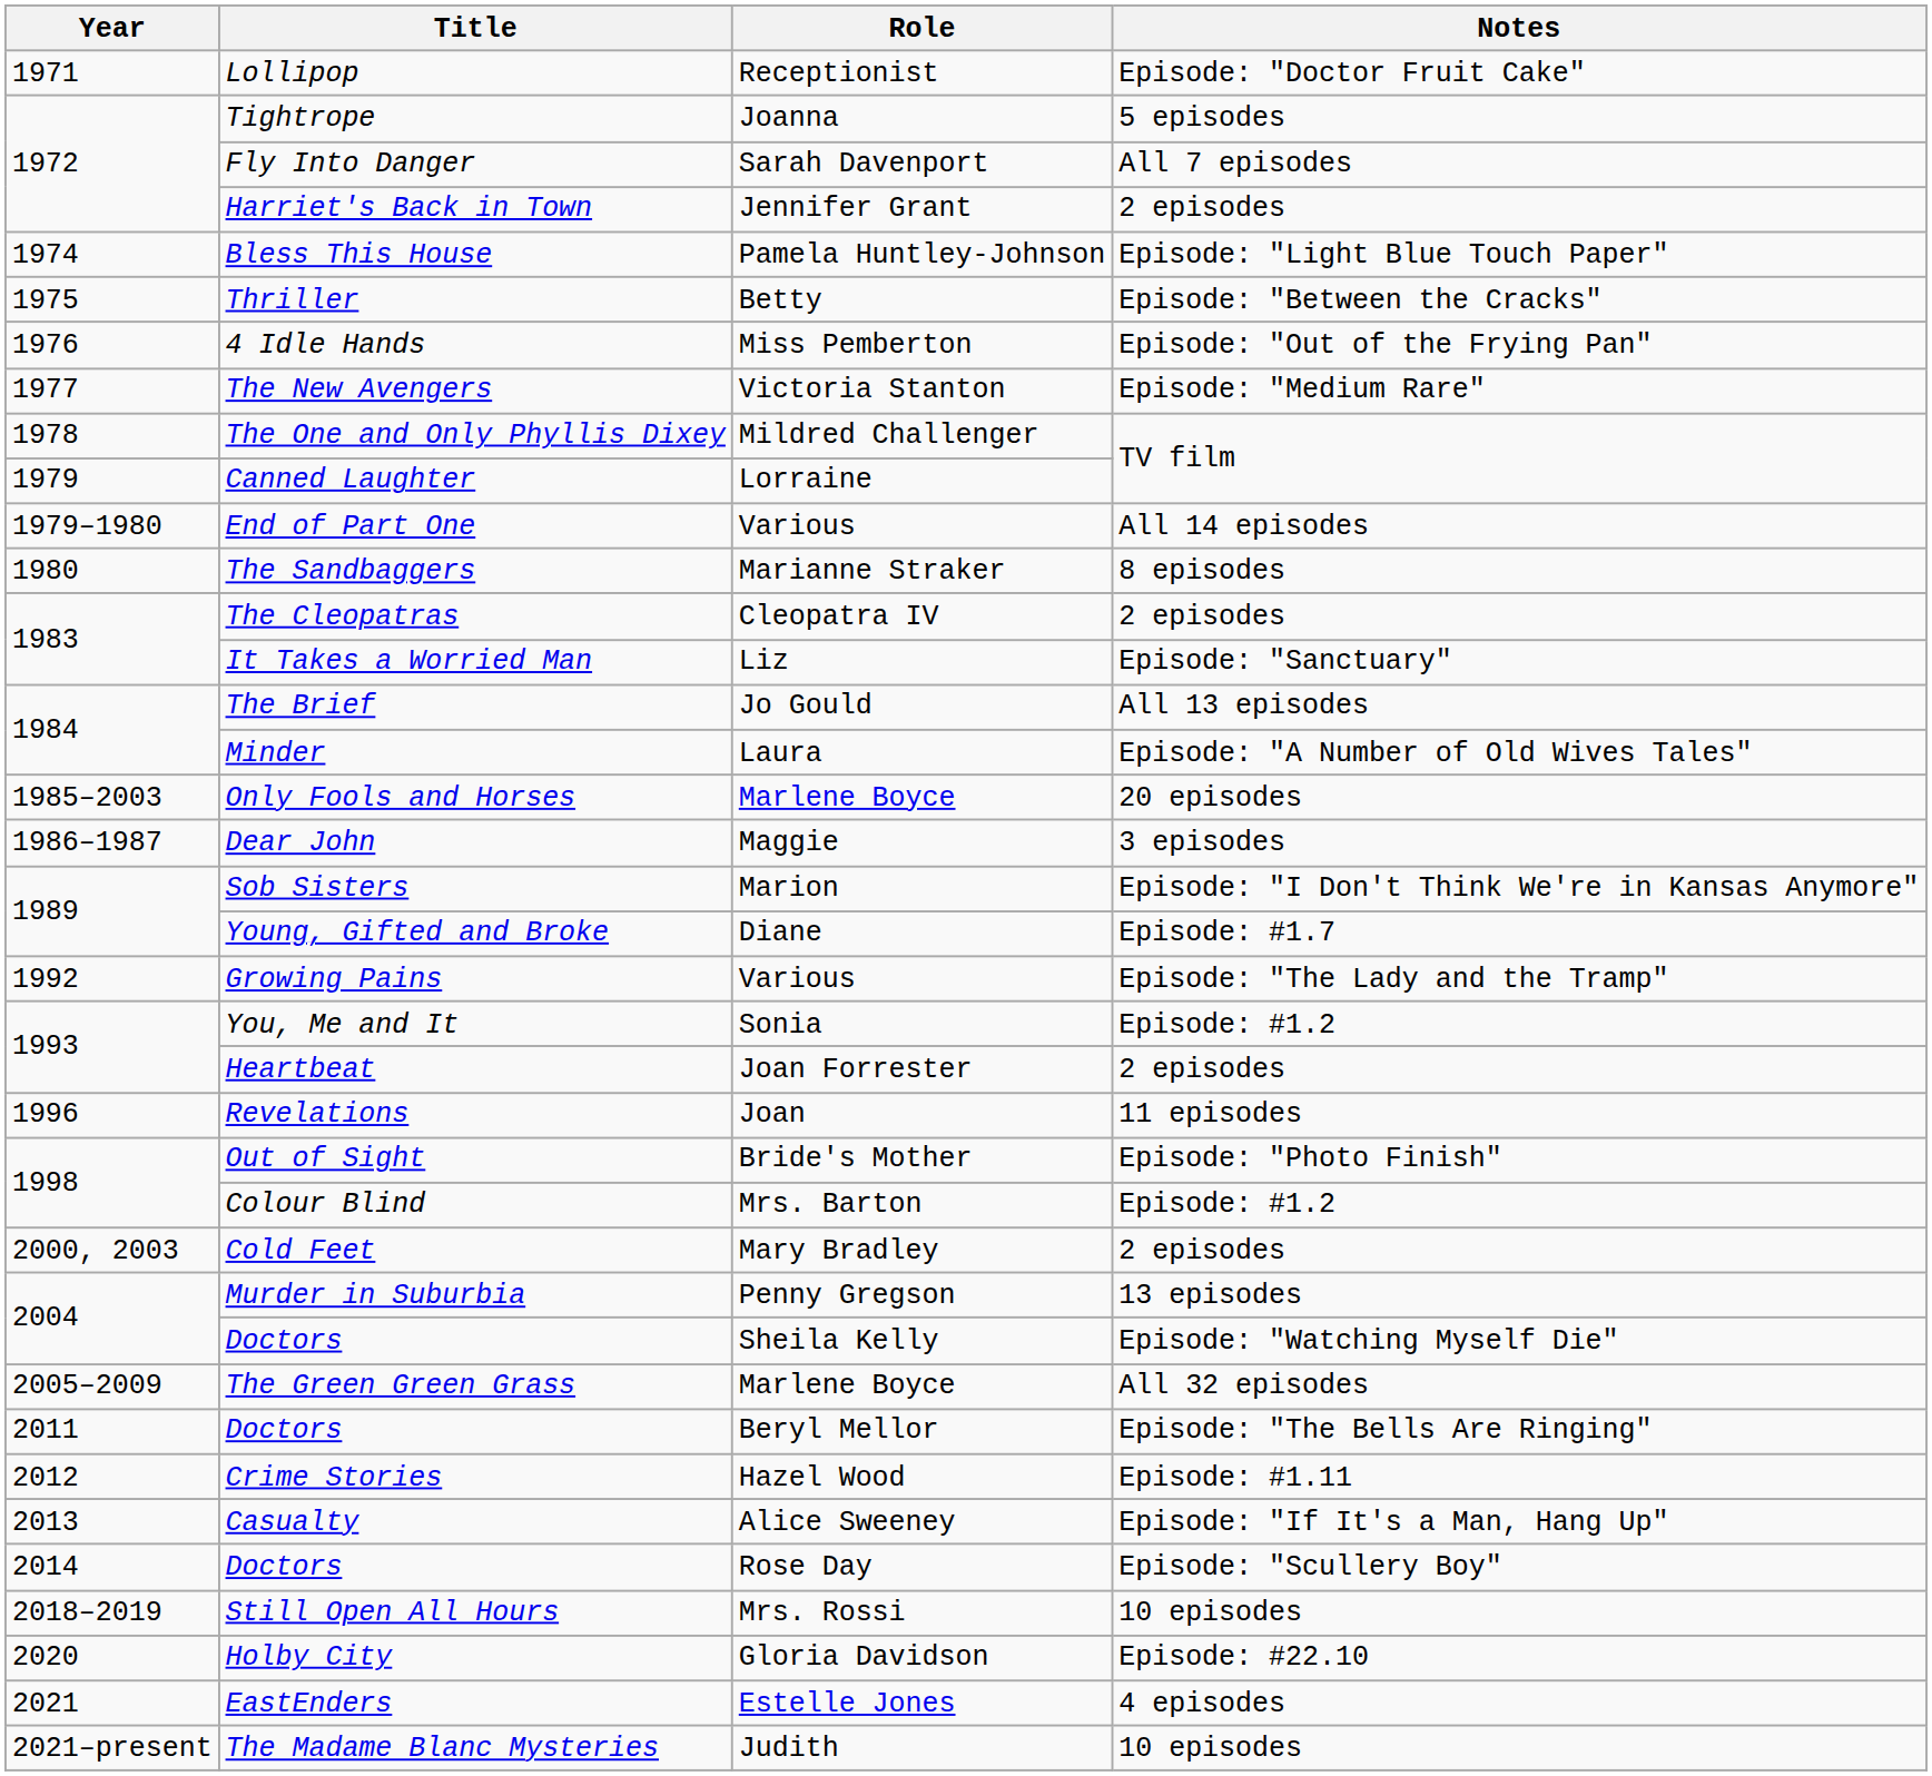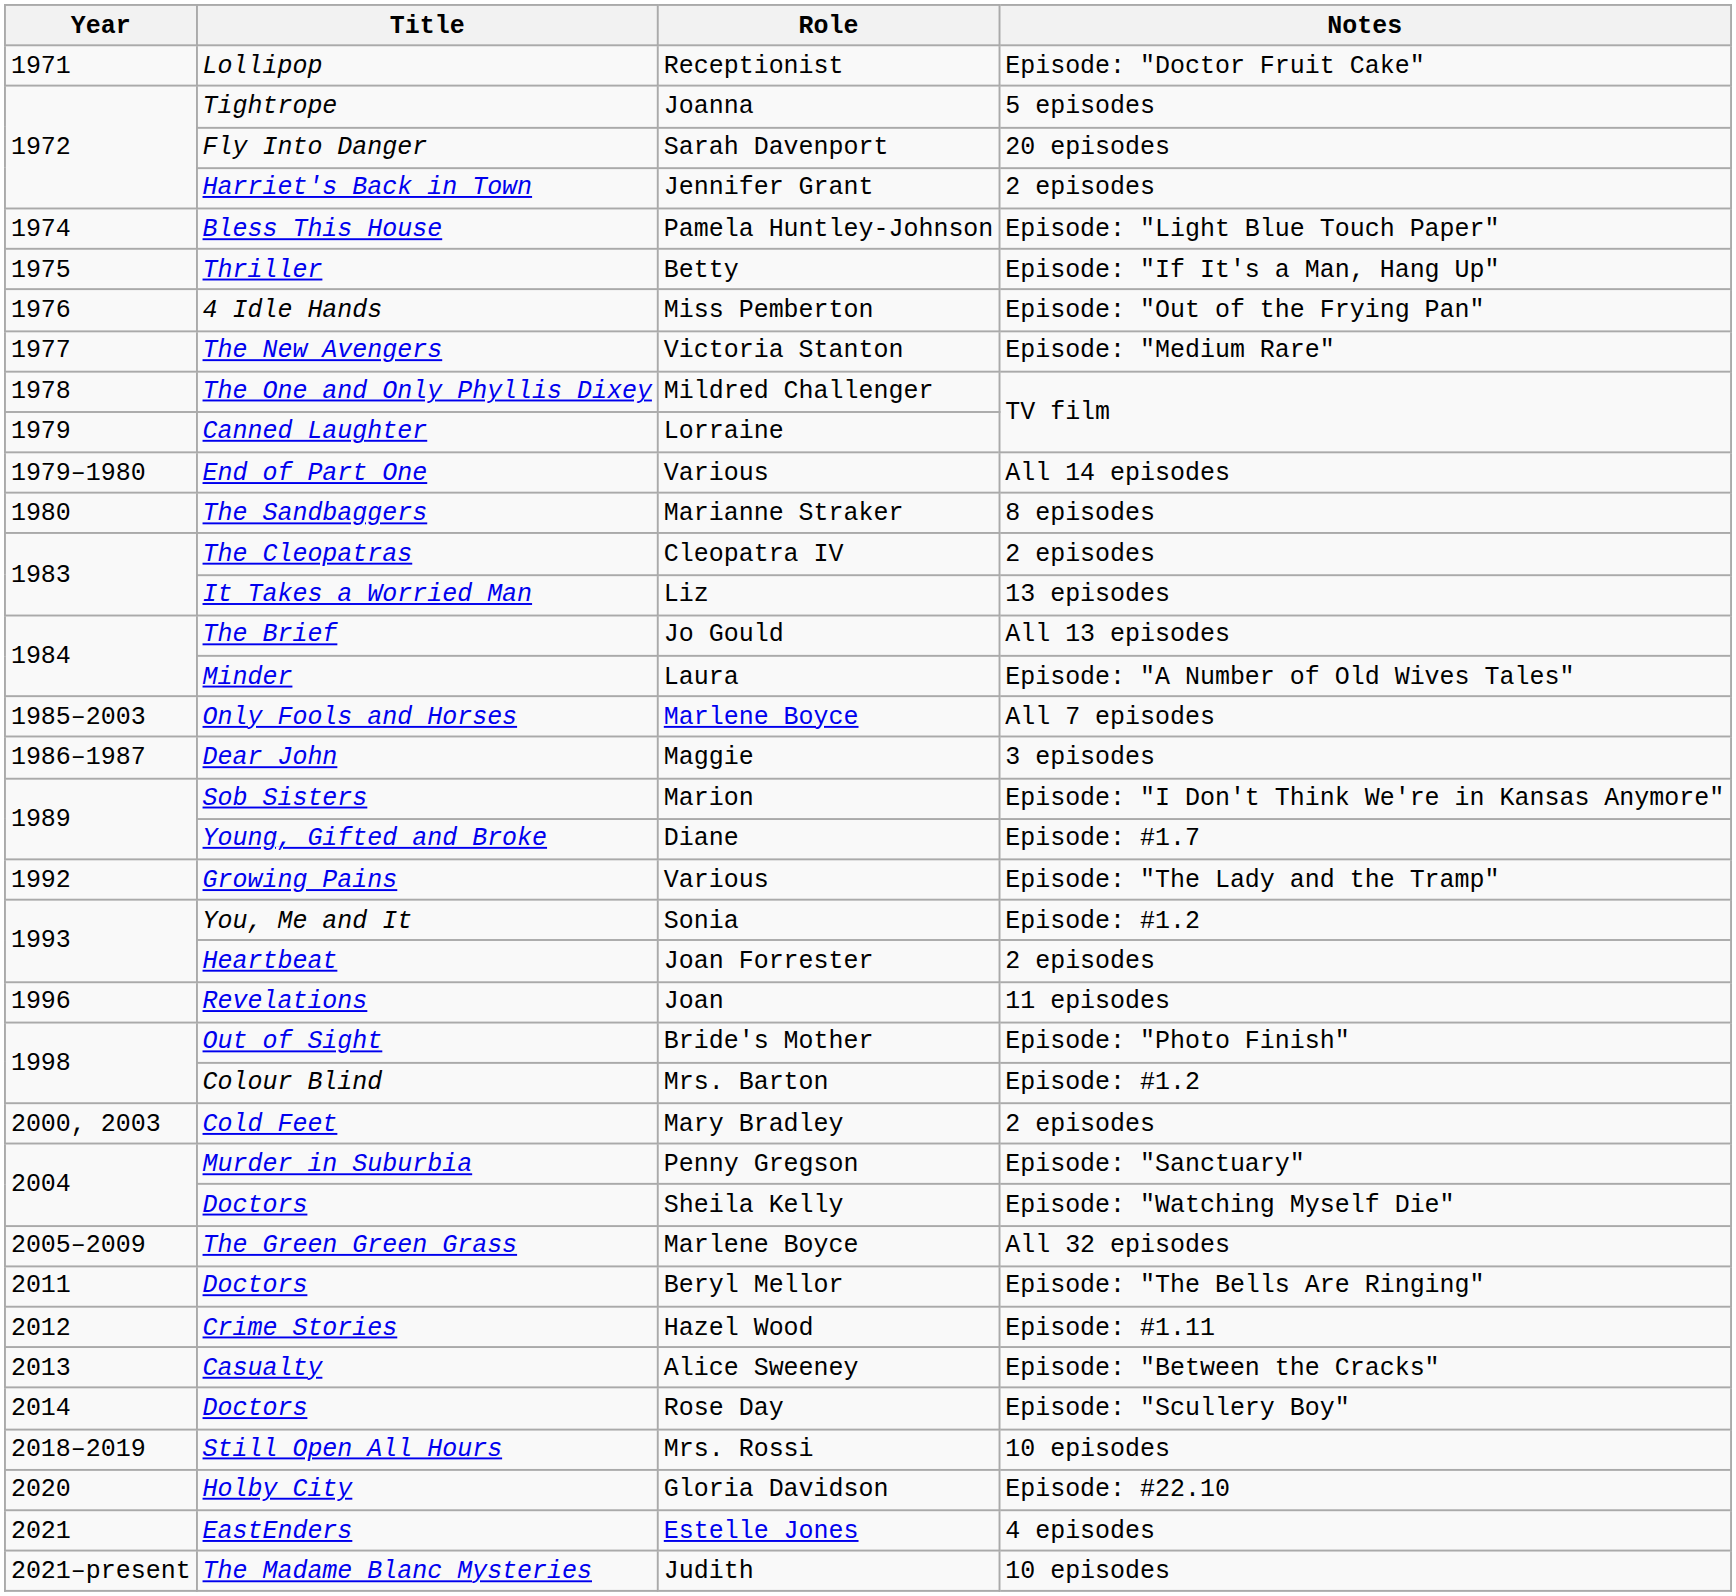 <table class="wikitable">
 <tr>
 <th>Year</th>
 <th>Title</th>
 <th>Role</th>
 <th>Notes</th>
 </tr>
 <tr>
 <td>1971</td>
 <td><em>Lollipop</em></td>
 <td>Receptionist</td>
 <td>Episode: "Doctor Fruit Cake"</td>
 </tr>
 <tr>
 <td rowspan="3">1972</td>
 <td><em>Tightrope</em></td>
 <td>Joanna</td>
 <td>5 episodes</td>
 </tr>
 <tr>
 <td><em>Fly Into Danger</em></td>
 <td>Sarah Davenport</td>
-<td>All 7 episodes</td>
+<td>20 episodes</td>
 </tr>
 <tr>
 <td><em><a href='#'>Harriet's Back in Town</a></em></td>
 <td>Jennifer Grant</td>
 <td>2 episodes</td>
 </tr>
 <tr>
 <td>1974</td>
 <td><em><a href='#'>Bless This House</a></em></td>
 <td>Pamela Huntley-Johnson</td>
 <td>Episode: "Light Blue Touch Paper"</td>
 </tr>
 <tr>
 <td>1975</td>
 <td><em><a href='#'>Thriller</a></em></td>
 <td>Betty</td>
-<td>Episode: "Between the Cracks"</td>
+<td>Episode: "If It's a Man, Hang Up"</td>
 </tr>
 <tr>
 <td>1976</td>
 <td><em>4 Idle Hands</em></td>
 <td>Miss Pemberton</td>
 <td>Episode: "Out of the Frying Pan"</td>
 </tr>
 <tr>
 <td>1977</td>
 <td><em><a href='#'>The New Avengers</a></em></td>
 <td>Victoria Stanton</td>
 <td>Episode: "Medium Rare"</td>
 </tr>
 <tr>
 <td>1978</td>
 <td><em><a href='#'>The One and Only Phyllis Dixey</a></em></td>
 <td>Mildred Challenger</td>
 <td rowspan="2">TV film</td>
 </tr>
 <tr>
 <td>1979</td>
 <td><em><a href='#'>Canned Laughter</a></em></td>
 <td>Lorraine</td>
 </tr>
 <tr>
 <td>1979–1980</td>
 <td><em><a href='#'>End of Part One</a></em></td>
 <td>Various</td>
 <td>All 14 episodes</td>
 </tr>
 <tr>
 <td>1980</td>
 <td><em><a href='#'>The Sandbaggers</a></em></td>
 <td>Marianne Straker</td>
 <td>8 episodes</td>
 </tr>
 <tr>
 <td rowspan="2">1983</td>
 <td><em><a href='#'>The Cleopatras</a></em></td>
 <td>Cleopatra IV</td>
 <td>2 episodes</td>
 </tr>
 <tr>
 <td><em><a href='#'>It Takes a Worried Man</a></em></td>
 <td>Liz</td>
-<td>Episode: "Sanctuary"</td>
+<td>13 episodes</td>
 </tr>
 <tr>
 <td rowspan="2">1984</td>
 <td><em><a href='#'>The Brief</a></em></td>
 <td>Jo Gould</td>
 <td>All 13 episodes</td>
 </tr>
 <tr>
 <td><em><a href='#'>Minder</a></em></td>
 <td>Laura</td>
 <td>Episode: "A Number of Old Wives Tales"</td>
 </tr>
 <tr>
 <td>1985–2003</td>
 <td><em><a href='#'>Only Fools and Horses</a></em></td>
 <td><a href='#'>Marlene Boyce</a></td>
-<td>20 episodes</td>
+<td>All 7 episodes</td>
 </tr>
 <tr>
 <td>1986–1987</td>
 <td><em><a href='#'>Dear John</a></em></td>
 <td>Maggie</td>
 <td>3 episodes</td>
 </tr>
 <tr>
 <td rowspan="2">1989</td>
 <td><em><a href='#'>Sob Sisters</a></em></td>
 <td>Marion</td>
 <td>Episode: "I Don't Think We're in Kansas Anymore"</td>
 </tr>
 <tr>
 <td><em><a href='#'>Young, Gifted and Broke</a></em></td>
 <td>Diane</td>
 <td>Episode: #1.7</td>
 </tr>
 <tr>
 <td>1992</td>
 <td><em><a href='#'>Growing Pains</a></em></td>
 <td>Various</td>
 <td>Episode: "The Lady and the Tramp"</td>
 </tr>
 <tr>
 <td rowspan="2">1993</td>
 <td><em>You, Me and It</em></td>
 <td>Sonia</td>
 <td>Episode: #1.2</td>
 </tr>
 <tr>
 <td><em><a href='#'>Heartbeat</a></em></td>
 <td>Joan Forrester</td>
 <td>2 episodes</td>
 </tr>
 <tr>
 <td>1996</td>
 <td><em><a href='#'>Revelations</a></em></td>
 <td>Joan</td>
 <td>11 episodes</td>
 </tr>
 <tr>
 <td rowspan="2">1998</td>
 <td><em><a href='#'>Out of Sight</a></em></td>
 <td>Bride's Mother</td>
 <td>Episode: "Photo Finish"</td>
 </tr>
 <tr>
 <td><em>Colour Blind</em></td>
 <td>Mrs. Barton</td>
 <td>Episode: #1.2</td>
 </tr>
 <tr>
 <td>2000, 2003</td>
 <td><em><a href='#'>Cold Feet</a></em></td>
 <td>Mary Bradley</td>
 <td>2 episodes</td>
 </tr>
 <tr>
 <td rowspan="2">2004</td>
 <td><em><a href='#'>Murder in Suburbia</a></em></td>
 <td>Penny Gregson</td>
-<td>13 episodes</td>
+<td>Episode: "Sanctuary"</td>
 </tr>
 <tr>
 <td><em><a href='#'>Doctors</a></em></td>
 <td>Sheila Kelly</td>
 <td>Episode: "Watching Myself Die"</td>
 </tr>
 <tr>
 <td>2005–2009</td>
 <td><em><a href='#'>The Green Green Grass</a></em></td>
 <td>Marlene Boyce</td>
 <td>All 32 episodes</td>
 </tr>
 <tr>
 <td>2011</td>
 <td><em><a href='#'>Doctors</a></em></td>
 <td>Beryl Mellor</td>
 <td>Episode: "The Bells Are Ringing"</td>
 </tr>
 <tr>
 <td>2012</td>
 <td><em><a href='#'>Crime Stories</a></em></td>
 <td>Hazel Wood</td>
 <td>Episode: #1.11</td>
 </tr>
 <tr>
 <td>2013</td>
 <td><em><a href='#'>Casualty</a></em></td>
 <td>Alice Sweeney</td>
-<td>Episode: "If It's a Man, Hang Up"</td>
+<td>Episode: "Between the Cracks"</td>
 </tr>
 <tr>
 <td>2014</td>
 <td><em><a href='#'>Doctors</a></em></td>
 <td>Rose Day</td>
 <td>Episode: "Scullery Boy"</td>
 </tr>
 <tr>
 <td>2018–2019</td>
 <td><em><a href='#'>Still Open All Hours</a></em></td>
 <td>Mrs. Rossi</td>
 <td>10 episodes</td>
 </tr>
 <tr>
 <td>2020</td>
 <td><em><a href='#'>Holby City</a></em></td>
 <td>Gloria Davidson</td>
 <td>Episode: #22.10</td>
 </tr>
 <tr>
 <td>2021</td>
 <td><em><a href='#'>EastEnders</a></em></td>
 <td><a href='#'>Estelle Jones</a></td>
 <td>4 episodes</td>
 </tr>
 <tr>
 <td>2021–present</td>
 <td><em><a href='#'>The Madame Blanc Mysteries</a></em></td>
 <td>Judith</td>
 <td>10 episodes</td>
 </tr>
 </table>
